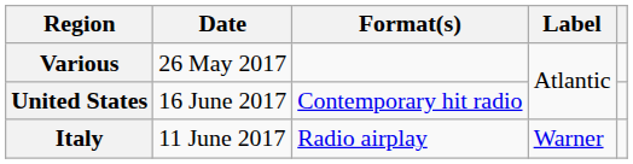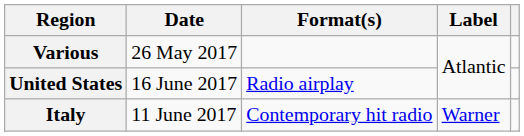 <table class="wikitable plainrowheaders">
 <tr>
 <th scope="col">Region</th>
 <th scope="col">Date</th>
 <th scope="col">Format(s)</th>
 <th scope="col">Label</th>
 <th scope="col"></th>
 </tr>
 <tr>
 <th scope="row">Various</th>
 <td rowspan="1">26 May 2017</td>
 <td></td>
 <td rowspan="2">Atlantic</td>
 <td></td>
 </tr>
 <tr>
 <th scope="row">United States</th>
 <td>16 June 2017</td>
-<td><a href='#'>Contemporary hit radio</a></td>
+<td><a href='#'>Radio airplay</a></td>
 <td></td>
 </tr>
 <tr>
 <th scope="row">Italy</th>
 <td>11 June 2017</td>
-<td><a href='#'>Radio airplay</a></td>
+<td><a href='#'>Contemporary hit radio</a></td>
 <td><a href='#'>Warner</a></td>
 <td></td>
 </tr>
 </table>
